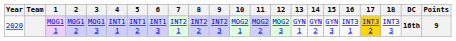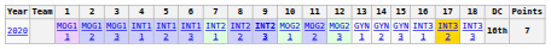 <table class="wikitable" style="text-align:center; font-size:85%;">
 <tr>
 <th>Year</th>
 <th>Team</th>
 <th>1</th>
 <th>2</th>
 <th>3</th>
 <th>4</th>
 <th>5</th>
 <th>6</th>
 <th>7</th>
 <th>8</th>
 <th>9</th>
 <th>10</th>
 <th>11</th>
 <th>12</th>
 <th>13</th>
 <th>14</th>
 <th>15</th>
 <th>16</th>
 <th>17</th>
 <th>18</th>
 <th>DC</th>
 <th>Points</th>
 </tr>
 <tr>
 <td><a href='#'>2020</a></td>
 <th></th>
 <td style="background:#EFCFFF;"><a href='#'>MOG1<br>1</a><br></td>
 <td style="background:#CFCFFF;"><a href='#'>MOG1<br>2</a><br> </td>
 <td style="background:#CFCFFF;"><a href='#'>MOG1<br>3</a><br></td>
 <td style="background:#CFCFFF;"><a href='#'>INT1<br>1</a><br></td>
 <td style="background:#CFCFFF;"><a href='#'>INT1<br>2</a><br></td>
 <td style="background:#CFCFFF;"><a href='#'>INT1<br>3</a><br></td>
 <td style="background:#DFFFDF;"><a href='#'>INT2<br>1</a><br></td>
 <td style="background:#CFCFFF;"><a href='#'>INT2<br>2</a><br></td>
-<td style="background:#CFCFFF;"><a href='#'>INT2<br>3</a><br></td>
+<td style="background:#CFCFFF;"><strong><a href='#'>INT2<br>3</a><br></strong></td>
 <td style="background:#DFFFDF;"><a href='#'>MOG2<br>1</a><br></td>
 <td style="background:#CFCFFF;"><a href='#'>MOG2<br>2</a><br></td>
 <td style="background:#DFFFDF;"><a href='#'>MOG2<br>3</a><br></td>
 <td><a href='#'>GYN<br>1</a></td>
 <td><a href='#'>GYN<br>2</a></td>
 <td><a href='#'>GYN<br>3</a></td>
 <td><a href='#'>INT3<br>1</a></td>
 <td style="background: gold;"><a href='#'>INT3<br>2</a></td>
 <td><a href='#'>INT3<br>3</a></td>
 <th>16th</th>
-<th>9</th>
+<th>7</th>
 </tr>
 </table>
